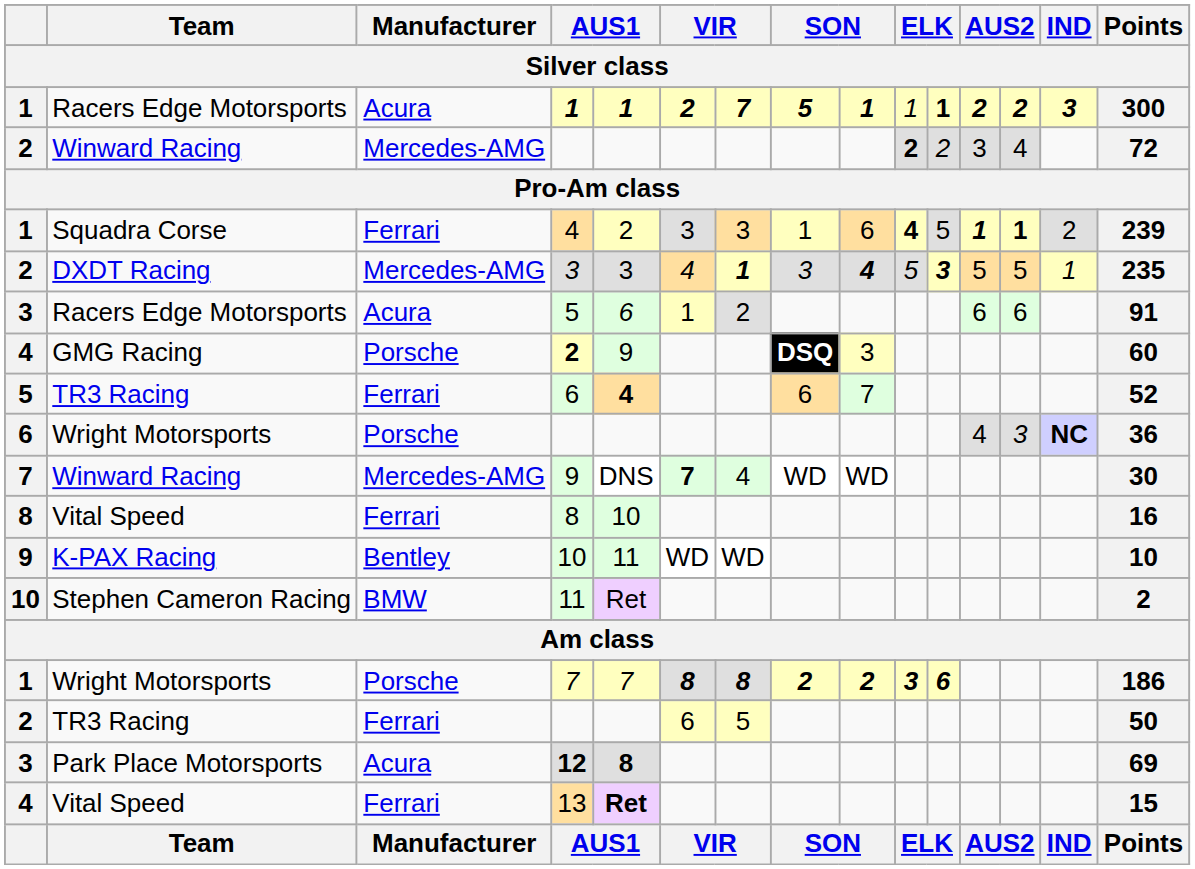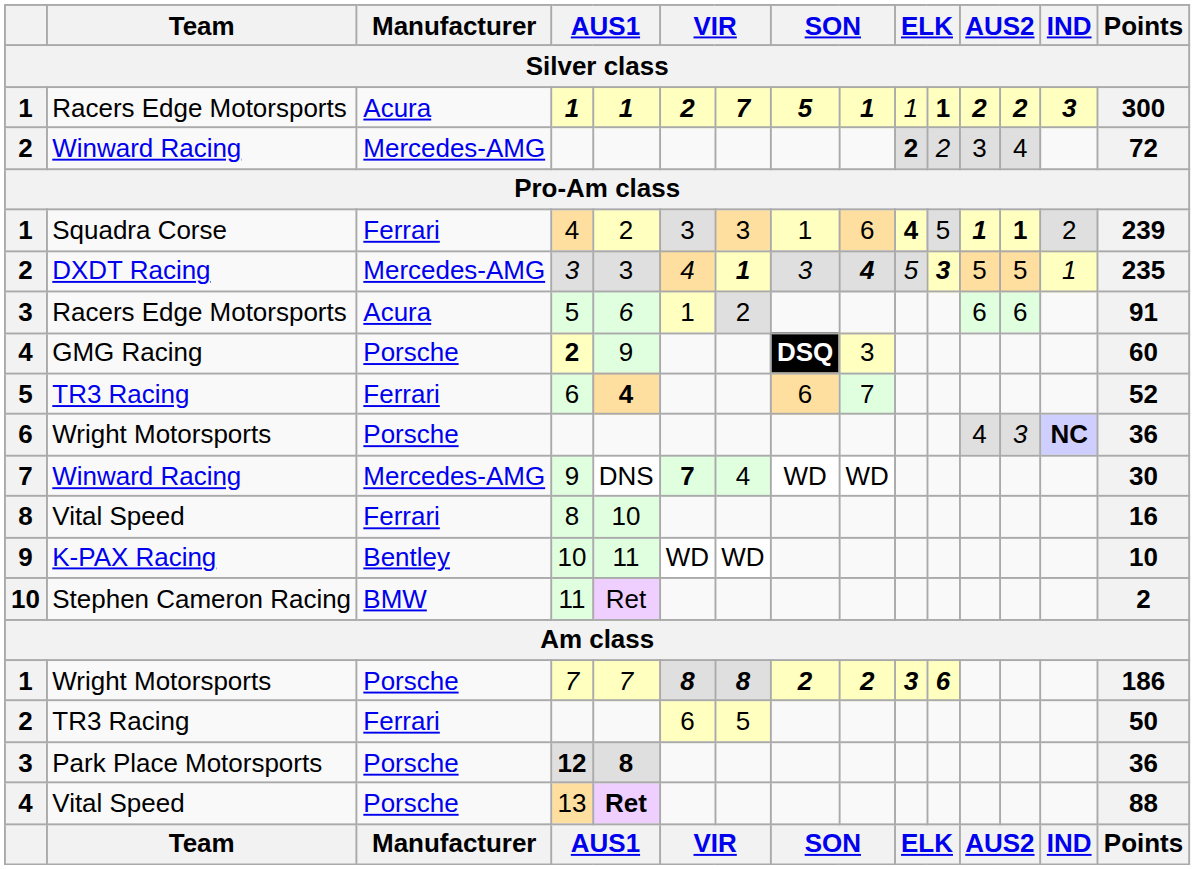 <table class="wikitable" style="font-size: 85%; text-align:center;">
 <tr>
 <th></th>
 <th>Team</th>
 <th>Manufacturer</th>
 <th colspan=2><a href='#'>AUS1</a><br></th>
 <th colspan=2><a href='#'>VIR</a><br></th>
 <th colspan=2><a href='#'>SON</a><br></th>
 <th colspan=2><a href='#'>ELK</a><br></th>
 <th colspan=2><a href='#'>AUS2</a><br></th>
 <th><a href='#'>IND</a><br></th>
 <th>Points</th>
 </tr>
 <tr>
 <th colspan=15>Silver class</th>
 </tr>
 <tr>
 <th>1</th>
 <td align=left> Racers Edge Motorsports</td>
 <td align=left><a href='#'>Acura</a></td>
 <td style="background:#FFFFBF;"><strong><em>1</em></strong></td>
 <td style="background:#FFFFBF;"><strong><em>1</em></strong></td>
 <td style="background:#FFFFBF;"><strong><em>2</em></strong></td>
 <td style="background:#FFFFBF;"><strong><em>7</em></strong></td>
 <td style="background:#FFFFBF;"><strong><em>5</em></strong></td>
 <td style="background:#FFFFBF;"><strong><em>1</em></strong></td>
 <td style="background:#FFFFBF;"><em>1</em></td>
 <td style="background:#FFFFBF;"><strong>1</strong></td>
 <td style="background:#FFFFBF;"><strong><em>2</em></strong></td>
 <td style="background:#FFFFBF;"><strong><em>2</em></strong></td>
 <td style="background:#FFFFBF;"><strong><em>3</em></strong></td>
 <th>300</th>
 </tr>
 <tr>
 <th>2</th>
 <td align=left> <a href='#'>Winward Racing</a></td>
 <td align=left><a href='#'>Mercedes-AMG</a></td>
 <td></td>
 <td></td>
 <td></td>
 <td></td>
 <td></td>
 <td></td>
 <td style="background:#DFDFDF;"><strong>2</strong></td>
 <td style="background:#DFDFDF;"><em>2</em></td>
 <td style="background:#DFDFDF;">3</td>
 <td style="background:#DFDFDF;">4</td>
 <td></td>
 <th>72</th>
 </tr>
 <tr>
 <th colspan=15>Pro-Am class</th>
 </tr>
 <tr>
 <th>1</th>
 <td align=left> Squadra Corse</td>
 <td align=left><a href='#'>Ferrari</a></td>
 <td style="background:#FFDF9F;">4</td>
 <td style="background:#FFFFBF;">2</td>
 <td style="background:#DFDFDF;">3</td>
 <td style="background:#FFDF9F;">3</td>
 <td style="background:#FFFFBF;">1</td>
 <td style="background:#FFDF9F;">6</td>
 <td style="background:#FFFFBF;"><strong>4</strong></td>
 <td style="background:#DFDFDF;">5</td>
 <td style="background:#FFFFBF;"><strong><em>1</em></strong></td>
 <td style="background:#FFFFBF;"><strong>1</strong></td>
 <td style="background:#DFDFDF;">2</td>
 <th>239</th>
 </tr>
 <tr>
 <th>2</th>
 <td align=left> <a href='#'>DXDT Racing</a></td>
 <td align=left><a href='#'>Mercedes-AMG</a></td>
 <td style="background:#DFDFDF;"><em>3</em></td>
 <td style="background:#DFDFDF;">3</td>
 <td style="background:#FFDF9F;"><em>4</em></td>
 <td style="background:#FFFFBF;"><strong><em>1</em></strong></td>
 <td style="background:#DFDFDF;"><em>3</em></td>
 <td style="background:#DFDFDF;"><strong><em>4</em></strong></td>
 <td style="background:#DFDFDF;"><em>5</em></td>
 <td style="background:#FFFFBF;"><strong><em>3</em></strong></td>
 <td style="background:#FFDF9F;">5</td>
 <td style="background:#FFDF9F;">5</td>
 <td style="background:#FFFFBF;"><em>1</em></td>
 <th>235</th>
 </tr>
 <tr>
 <th>3</th>
 <td align=left> Racers Edge Motorsports</td>
 <td align=left><a href='#'>Acura</a></td>
 <td style="background:#DFFFDF;">5</td>
 <td style="background:#DFFFDF;"><em>6</em></td>
 <td style="background:#FFFFBF;">1</td>
 <td style="background:#DFDFDF;">2</td>
 <td></td>
 <td></td>
 <td></td>
 <td></td>
 <td style="background:#DFFFDF;">6</td>
 <td style="background:#DFFFDF;">6</td>
 <td></td>
 <th>91</th>
 </tr>
 <tr>
 <th>4</th>
 <td align=left> GMG Racing</td>
 <td align=left><a href='#'>Porsche</a></td>
 <td style="background:#FFFFBF;"><strong>2</strong></td>
 <td style="background:#DFFFDF;">9</td>
 <td></td>
 <td></td>
 <td style="background:#000000; color:#FFFFFF;"><strong>DSQ</strong></td>
 <td style="background:#FFFFBF;">3</td>
 <td></td>
 <td></td>
 <td></td>
 <td></td>
 <td></td>
 <th>60</th>
 </tr>
 <tr>
 <th>5</th>
 <td align=left> <a href='#'>TR3 Racing</a></td>
 <td align=left><a href='#'>Ferrari</a></td>
 <td style="background:#DFFFDF;">6</td>
 <td style="background:#FFDF9F;"><strong>4</strong></td>
 <td></td>
 <td></td>
 <td style="background:#FFDF9F;">6</td>
 <td style="background:#DFFFDF;">7</td>
 <td></td>
 <td></td>
 <td></td>
 <td></td>
 <td></td>
 <th>52</th>
 </tr>
 <tr>
 <th>6</th>
 <td align=left> Wright Motorsports</td>
 <td align=left><a href='#'>Porsche</a></td>
 <td></td>
 <td></td>
 <td></td>
 <td></td>
 <td></td>
 <td></td>
 <td></td>
 <td></td>
 <td style="background:#DFDFDF;">4</td>
 <td style="background:#DFDFDF;"><em>3</em></td>
 <td style="background:#CFCFFF;"><strong>NC</strong></td>
 <th>36</th>
 </tr>
 <tr>
 <th>7</th>
 <td align=left> <a href='#'>Winward Racing</a></td>
 <td align=left><a href='#'>Mercedes-AMG</a></td>
 <td style="background:#DFFFDF;">9</td>
 <td style="background:#FFFFFF;">DNS</td>
 <td style="background:#DFFFDF;"><strong>7</strong></td>
 <td style="background:#DFFFDF;">4</td>
 <td style="background:#FFFFFF;">WD</td>
 <td style="background:#FFFFFF;">WD</td>
 <td></td>
 <td></td>
 <td></td>
 <td></td>
 <td></td>
 <th>30</th>
 </tr>
 <tr>
 <th>8</th>
 <td align=left> Vital Speed</td>
 <td align=left><a href='#'>Ferrari</a></td>
 <td style="background:#DFFFDF;">8</td>
 <td style="background:#DFFFDF;">10</td>
 <td></td>
 <td></td>
 <td></td>
 <td></td>
 <td></td>
 <td></td>
 <td></td>
 <td></td>
 <td></td>
 <th>16</th>
 </tr>
 <tr>
 <th>9</th>
 <td align=left> <a href='#'>K-PAX Racing</a></td>
 <td align=left><a href='#'>Bentley</a></td>
 <td style="background:#DFFFDF;">10</td>
 <td style="background:#DFFFDF;">11</td>
 <td style="background:#FFFFFF;">WD</td>
 <td style="background:#FFFFFF;">WD</td>
 <td></td>
 <td></td>
 <td></td>
 <td></td>
 <td></td>
 <td></td>
 <td></td>
 <th>10</th>
 </tr>
 <tr>
 <th>10</th>
 <td align=left> Stephen Cameron Racing</td>
 <td align=left><a href='#'>BMW</a></td>
 <td style="background:#DFFFDF;">11</td>
 <td style="background:#EFCFFF;">Ret</td>
 <td></td>
 <td></td>
 <td></td>
 <td></td>
 <td></td>
 <td></td>
 <td></td>
 <td></td>
 <td></td>
 <th>2</th>
 </tr>
 <tr>
 <th colspan=15>Am class</th>
 </tr>
 <tr>
 <th>1</th>
 <td align=left> Wright Motorsports</td>
 <td align=left><a href='#'>Porsche</a></td>
 <td style="background:#FFFFBF;"><em>7</em></td>
 <td style="background:#FFFFBF;"><em>7</em></td>
 <td style="background:#DFDFDF;"><strong><em>8</em></strong></td>
 <td style="background:#DFDFDF;"><strong><em>8</em></strong></td>
 <td style="background:#FFFFBF;"><strong><em>2</em></strong></td>
 <td style="background:#FFFFBF;"><strong><em>2</em></strong></td>
 <td style="background:#FFFFBF;"><strong><em>3</em></strong></td>
 <td style="background:#FFFFBF;"><strong><em>6</em></strong></td>
 <td></td>
 <td></td>
 <td></td>
 <th>186</th>
 </tr>
 <tr>
 <th>2</th>
 <td align=left> TR3 Racing</td>
 <td align=left><a href='#'>Ferrari</a></td>
 <td></td>
 <td></td>
 <td style="background:#FFFFBF;">6</td>
 <td style="background:#FFFFBF;">5</td>
 <td></td>
 <td></td>
 <td></td>
 <td></td>
 <td></td>
 <td></td>
 <td></td>
 <th>50</th>
 </tr>
 <tr>
 <th>3</th>
 <td align=left> Park Place Motorsports</td>
-<td align=left><a href='#'>Acura</a></td>
+<td align=left><a href='#'>Porsche</a></td>
 <td style="background:#DFDFDF;"><strong>12</strong></td>
 <td style="background:#DFDFDF;"><strong>8</strong></td>
 <td></td>
 <td></td>
 <td></td>
 <td></td>
 <td></td>
 <td></td>
 <td></td>
 <td></td>
 <td></td>
-<th>69</th>
+<th>36</th>
 </tr>
 <tr>
 <th>4</th>
 <td align=left> Vital Speed</td>
-<td align=left><a href='#'>Ferrari</a></td>
+<td align=left><a href='#'>Porsche</a></td>
 <td style="background:#FFDF9F;">13</td>
 <td style="background:#EFCFFF;"><strong>Ret</strong></td>
 <td></td>
 <td></td>
 <td></td>
 <td></td>
 <td></td>
 <td></td>
 <td></td>
 <td></td>
 <td></td>
-<th>15</th>
+<th>88</th>
 </tr>
 <tr valign="top">
 <th valign=middle></th>
 <th valign=middle>Team</th>
 <th valign=middle>Manufacturer</th>
 <th colspan=2><a href='#'>AUS1</a><br></th>
 <th colspan=2><a href='#'>VIR</a><br></th>
 <th colspan=2><a href='#'>SON</a><br></th>
 <th colspan=2><a href='#'>ELK</a><br></th>
 <th colspan=2><a href='#'>AUS2</a><br></th>
 <th><a href='#'>IND</a><br></th>
 <th valign=middle>Points</th>
 </tr>
 </table>
